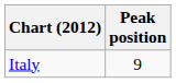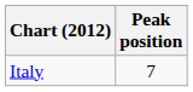 <table class="wikitable">
 <tr>
 <th>Chart (2012)</th>
 <th>Peak<br>position</th>
 </tr>
 <tr>
 <td align="left"><a href='#'>Italy</a></td>
-<td align="center">9</td>
+<td align="center">7</td>
 </tr>
 </table>
